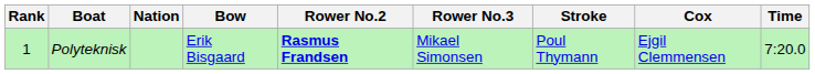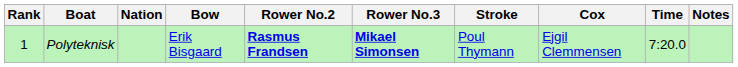 <table class="wikitable sortable" style="text-align:center">
 <tr>
 <th>Rank</th>
 <th>Boat</th>
 <th>Nation</th>
 <th>Bow</th>
 <th>Rower No.2</th>
 <th>Rower No.3</th>
 <th>Stroke</th>
 <th>Cox</th>
 <th>Time</th>
+<th>Notes</th>
 </tr>
 <tr bgcolor=bbf3bb>
 <td>1</td>
 <td align=left><em>Polyteknisk</em></td>
 <td align=left></td>
 <td align=left><a href='#'>Erik Bisgaard</a></td>
 <td align=left><strong><a href='#'>Rasmus Frandsen</a></strong></td>
-<td align=left><a href='#'>Mikael Simonsen</a></td>
+<td align=left><strong><a href='#'>Mikael Simonsen</a></strong></td>
 <td align=left><a href='#'>Poul Thymann</a></td>
 <td align=left><a href='#'>Ejgil Clemmensen</a></td>
 <td>7:20.0</td>
+<td></td>
 </tr>
 </table>
